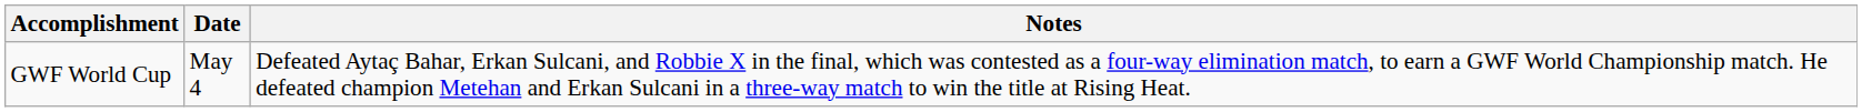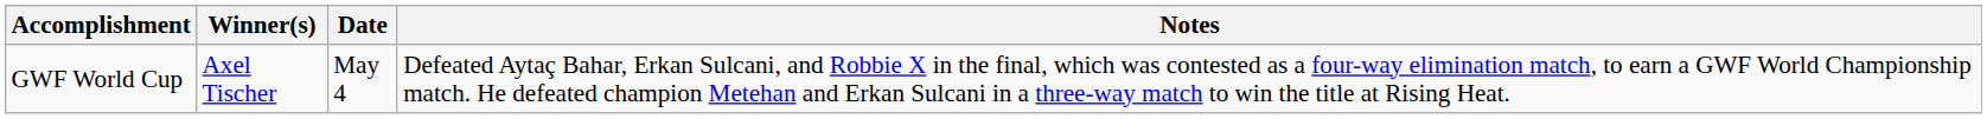 <table class="wikitable" style="width:100%;">
 <tr>
 <th>Accomplishment</th>
+<th>Winner(s)</th>
 <th>Date</th>
 <th>Notes</th>
 </tr>
 <tr>
 <td>GWF World Cup</td>
+<td><a href='#'>Axel Tischer</a></td>
 <td>May 4</td>
 <td>Defeated Aytaç Bahar, Erkan Sulcani, and <a href='#'>Robbie X</a> in the final, which was contested as a <a href='#'>four-way elimination match</a>, to earn a GWF World Championship match. He defeated champion <a href='#'>Metehan</a> and Erkan Sulcani in a <a href='#'>three-way match</a> to win the title at Rising Heat.</td>
 </tr>
 </table>
